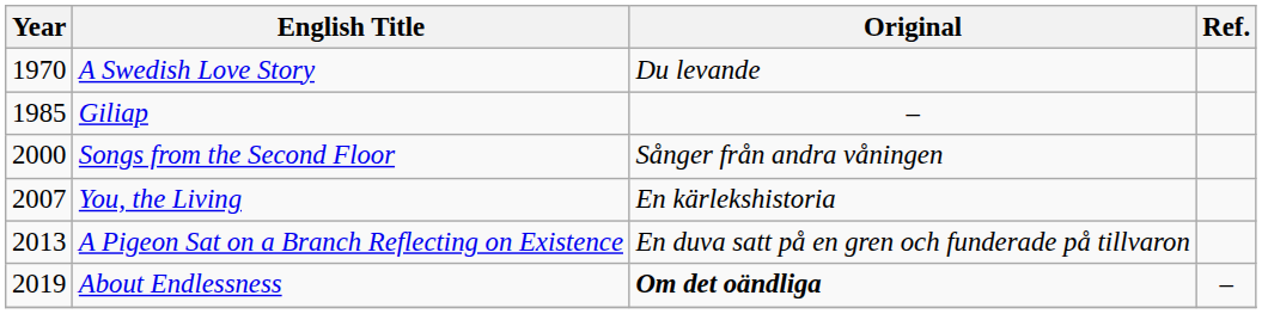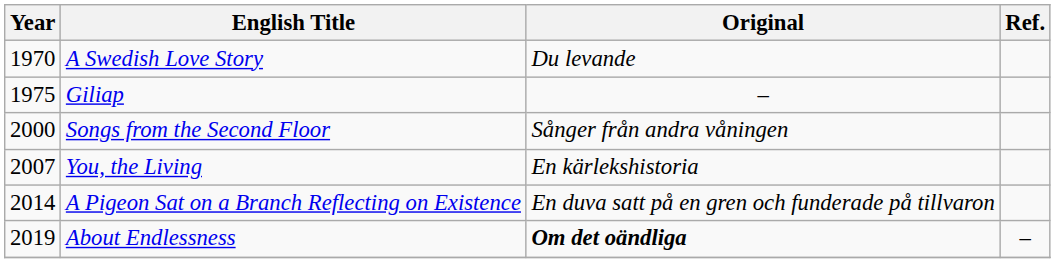 <table class="wikitable unsortable">
 <tr>
 <th>Year</th>
 <th>English Title</th>
 <th>Original</th>
 <th>Ref.</th>
 </tr>
 <tr>
 <td align="center">1970</td>
 <td><em><a href='#'>A Swedish Love Story</a></em></td>
 <td><em>Du levande</em></td>
 <td align="center"></td>
 </tr>
 <tr>
-<td align="center">1985</td>
+<td align="center">1975</td>
 <td><em><a href='#'>Giliap</a></em></td>
 <td align="center">–</td>
 <td align="center"></td>
 </tr>
 <tr>
 <td align="center">2000</td>
 <td><em><a href='#'>Songs from the Second Floor</a></em></td>
 <td><em>Sånger från andra våningen</em></td>
 <td align="center"></td>
 </tr>
 <tr>
 <td align="center">2007</td>
 <td><em><a href='#'>You, the Living</a></em></td>
 <td><em>En kärlekshistoria</em></td>
 <td align="center"></td>
 </tr>
 <tr>
-<td align="center">2013</td>
+<td align="center">2014</td>
 <td><em><a href='#'>A Pigeon Sat on a Branch Reflecting on Existence</a></em></td>
 <td><em>En duva satt på en gren och funderade på tillvaron</em></td>
 <td align="center"></td>
 </tr>
 <tr>
 <td align="center">2019</td>
 <td><em><a href='#'>About Endlessness</a></em></td>
 <td><strong><em>Om det oändliga</em></strong></td>
 <td align="center">–</td>
 </tr>
 <tr>
 </tr>
 </table>
